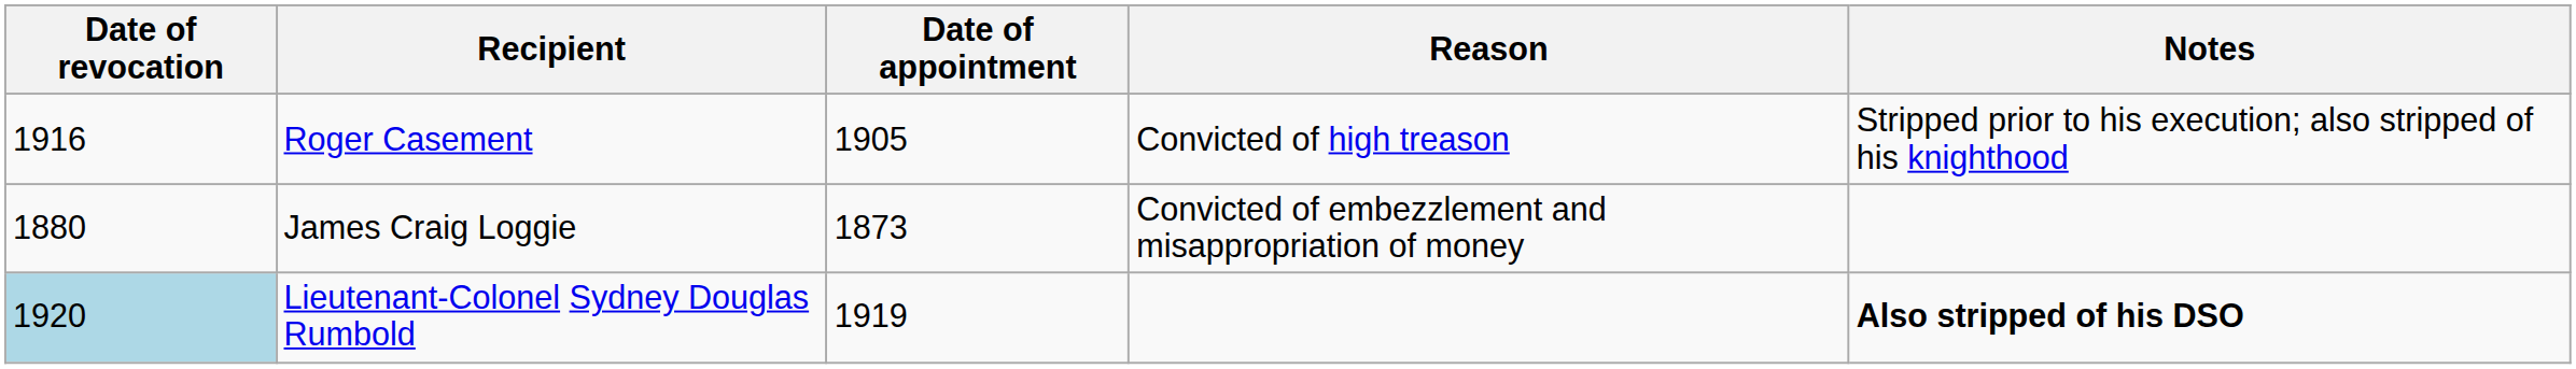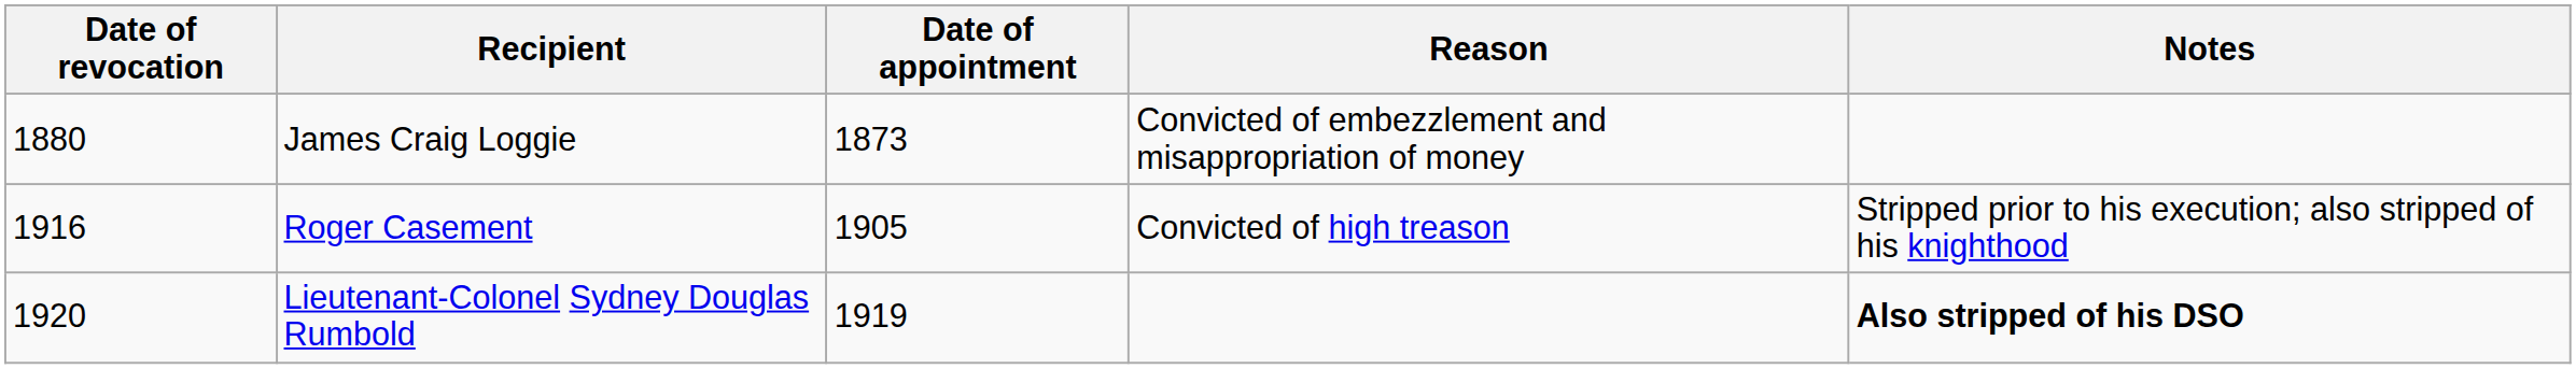 <table class="wikitable">
 <tr>
 <th>Date of revocation</th>
 <th>Recipient</th>
 <th>Date of appointment</th>
 <th>Reason</th>
 <th>Notes</th>
 </tr>
 <tr>
+<td>1880</td>
+<td>James Craig Loggie</td>
+<td>1873</td>
+<td>Convicted of embezzlement and misappropriation of money</td>
+<td></td>
+</tr>
+<tr>
 <td>1916</td>
 <td><a href='#'>Roger Casement</a></td>
 <td>1905</td>
 <td>Convicted of <a href='#'>high treason</a></td>
 <td>Stripped prior to his execution; also stripped of his <a href='#'>knighthood</a></td>
 </tr>
 <tr>
-<td>1880</td>
-<td>James Craig Loggie</td>
-<td>1873</td>
-<td>Convicted of embezzlement and misappropriation of money</td>
-<td></td>
-</tr>
-<tr>
-<td style="background: lightblue;">1920</td>
+<td>1920</td>
 <td><a href='#'>Lieutenant-Colonel</a> <a href='#'>Sydney Douglas Rumbold</a></td>
 <td>1919</td>
 <td></td>
 <td><strong>Also stripped of his DSO</strong></td>
 </tr>
 </table>
